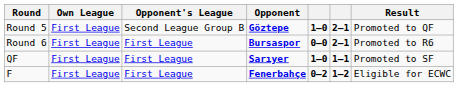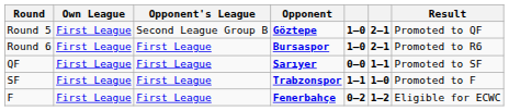 <table class="wikitable" style="text-align: left;">
 <tr>
 <th>Round</th>
 <th>Own League</th>
 <th>Opponent's League</th>
 <th>Opponent</th>
 <th></th>
 <th></th>
 <th>Result</th>
 </tr>
 <tr>
 <td>Round 5</td>
 <td><a href='#'>First League</a></td>
 <td>Second League Group B</td>
 <td><strong><a href='#'>Göztepe</a></strong></td>
 <td align="center"><strong>1–0</strong></td>
 <td align="center"><strong>2–1</strong></td>
 <td>Promoted to QF</td>
 </tr>
 <tr>
 <td>Round 6</td>
 <td><a href='#'>First League</a></td>
 <td><a href='#'>First League</a></td>
 <td><strong><a href='#'>Bursaspor</a></strong></td>
-<td align="center"><strong>0–0</strong></td>
+<td align="center"><strong>1–0</strong></td>
 <td align="center"><strong>2–1</strong></td>
 <td>Promoted to R6</td>
 </tr>
 <tr>
 <td>QF</td>
 <td><a href='#'>First League</a></td>
 <td><a href='#'>First League</a></td>
 <td><strong><a href='#'>Sarıyer</a></strong></td>
-<td align="center"><strong>1–0</strong></td>
+<td align="center"><strong>0–0</strong></td>
 <td align="center"><strong>1–1</strong></td>
 <td>Promoted to SF</td>
+</tr>
+<tr>
+<td>SF</td>
+<td><a href='#'>First League</a></td>
+<td><a href='#'>First League</a></td>
+<td><strong><a href='#'>Trabzonspor</a></strong></td>
+<td align="center"><strong>1–1</strong></td>
+<td align="center"><strong>1–0</strong></td>
+<td>Promoted to F</td>
 </tr>
 <tr>
 <td>F</td>
 <td><a href='#'>First League</a></td>
 <td><a href='#'>First League</a></td>
 <td><strong><a href='#'>Fenerbahçe</a></strong></td>
 <td align="center"><strong>0–2</strong></td>
 <td align="center"><strong>1–2</strong></td>
 <td>Eligible for ECWC</td>
 </tr>
 </table>
